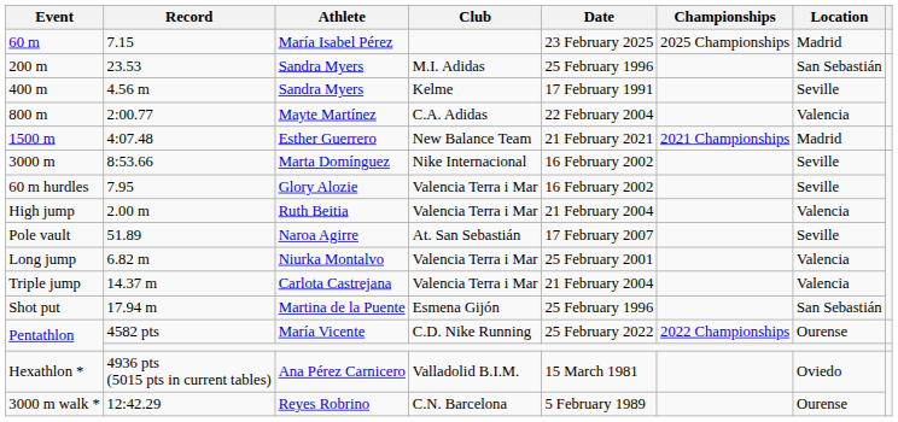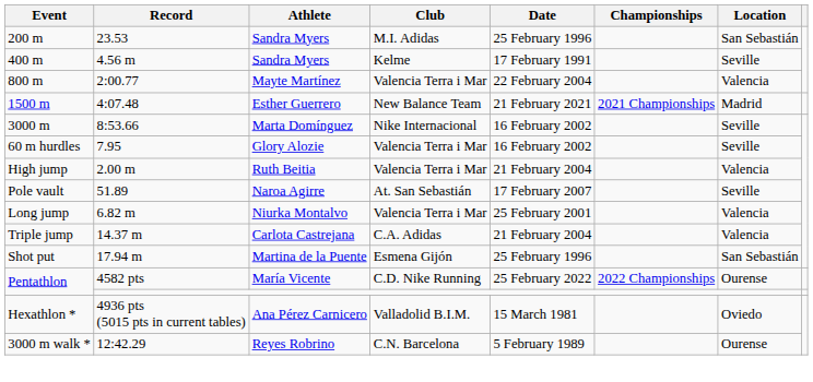 <table class="wikitable">
 <tr>
 <th>Event</th>
 <th>Record</th>
 <th>Athlete</th>
 <th>Club</th>
 <th>Date</th>
 <th>Championships</th>
 <th>Location</th>
 <th></th>
-</tr>
-<tr>
-<td><a href='#'>60 m</a></td>
-<td>7.15 </td>
-<td><a href='#'>María Isabel Pérez</a></td>
-<td></td>
-<td>23 February 2025</td>
-<td>2025 Championships</td>
-<td>Madrid</td>
-<td></td>
 </tr>
 <tr>
 <td>200 m</td>
 <td>23.53</td>
 <td><a href='#'>Sandra Myers</a></td>
 <td>M.I. Adidas</td>
 <td>25 February 1996</td>
 <td></td>
 <td>San Sebastián</td>
 </tr>
 <tr>
 <td>400 m</td>
 <td>4.56 m</td>
 <td><a href='#'>Sandra Myers</a></td>
 <td>Kelme</td>
 <td>17 February 1991</td>
 <td></td>
 <td>Seville</td>
 </tr>
 <tr>
 <td>800 m</td>
 <td>2:00.77</td>
 <td><a href='#'>Mayte Martínez</a></td>
-<td>C.A. Adidas</td>
+<td>Valencia Terra i Mar</td>
 <td>22 February 2004</td>
 <td></td>
 <td>Valencia</td>
 </tr>
 <tr>
 <td><a href='#'>1500 m</a></td>
 <td>4:07.48</td>
 <td><a href='#'>Esther Guerrero</a></td>
 <td>New Balance Team</td>
 <td>21 February 2021</td>
 <td><a href='#'>2021 Championships</a></td>
 <td>Madrid</td>
 <td></td>
 </tr>
 <tr>
 <td>3000 m</td>
 <td>8:53.66</td>
 <td><a href='#'>Marta Domínguez</a></td>
 <td>Nike Internacional</td>
 <td>16 February 2002</td>
 <td></td>
 <td>Seville</td>
 </tr>
 <tr>
 <td>60 m hurdles</td>
 <td>7.95</td>
 <td><a href='#'>Glory Alozie</a></td>
 <td>Valencia Terra i Mar</td>
 <td>16 February 2002</td>
 <td></td>
 <td>Seville</td>
 </tr>
 <tr>
 <td>High jump</td>
 <td>2.00 m</td>
 <td><a href='#'>Ruth Beitia</a></td>
 <td>Valencia Terra i Mar</td>
 <td>21 February 2004</td>
 <td></td>
 <td>Valencia</td>
 </tr>
 <tr>
 <td>Pole vault</td>
 <td>51.89</td>
 <td><a href='#'>Naroa Agirre</a></td>
 <td>At. San Sebastián</td>
 <td>17 February 2007</td>
 <td></td>
 <td>Seville</td>
 </tr>
 <tr>
 <td>Long jump</td>
 <td>6.82 m</td>
 <td><a href='#'>Niurka Montalvo</a></td>
 <td>Valencia Terra i Mar</td>
 <td>25 February 2001</td>
 <td></td>
 <td>Valencia</td>
 </tr>
 <tr>
 <td>Triple jump</td>
 <td>14.37 m</td>
 <td><a href='#'>Carlota Castrejana</a></td>
-<td>Valencia Terra i Mar</td>
+<td>C.A. Adidas</td>
 <td>21 February 2004</td>
 <td></td>
 <td>Valencia</td>
 </tr>
 <tr>
 <td>Shot put</td>
 <td>17.94 m</td>
 <td><a href='#'>Martina de la Puente</a></td>
 <td>Esmena Gijón</td>
 <td>25 February 1996</td>
 <td></td>
 <td>San Sebastián</td>
 </tr>
 <tr>
 <td rowspan=2><a href='#'>Pentathlon</a></td>
 <td>4582 pts </td>
 <td><a href='#'>María Vicente</a></td>
 <td>C.D. Nike Running</td>
 <td>25 February 2022</td>
 <td><a href='#'>2022 Championships</a></td>
 <td>Ourense</td>
 <td></td>
 </tr>
 <tr>
 <td colspan=6></td>
 <td></td>
 </tr>
 <tr>
 <td>Hexathlon *</td>
 <td>4936 pts<br>(5015 pts in current tables)</td>
 <td><a href='#'>Ana Pérez Carnicero</a></td>
 <td>Valladolid B.I.M.</td>
 <td>15 March 1981</td>
 <td></td>
 <td>Oviedo</td>
 </tr>
 <tr>
 <td>3000 m walk *</td>
 <td>12:42.29</td>
 <td><a href='#'>Reyes Robrino</a></td>
 <td>C.N. Barcelona</td>
 <td>5 February 1989</td>
 <td></td>
 <td>Ourense</td>
 </tr>
 </table>
